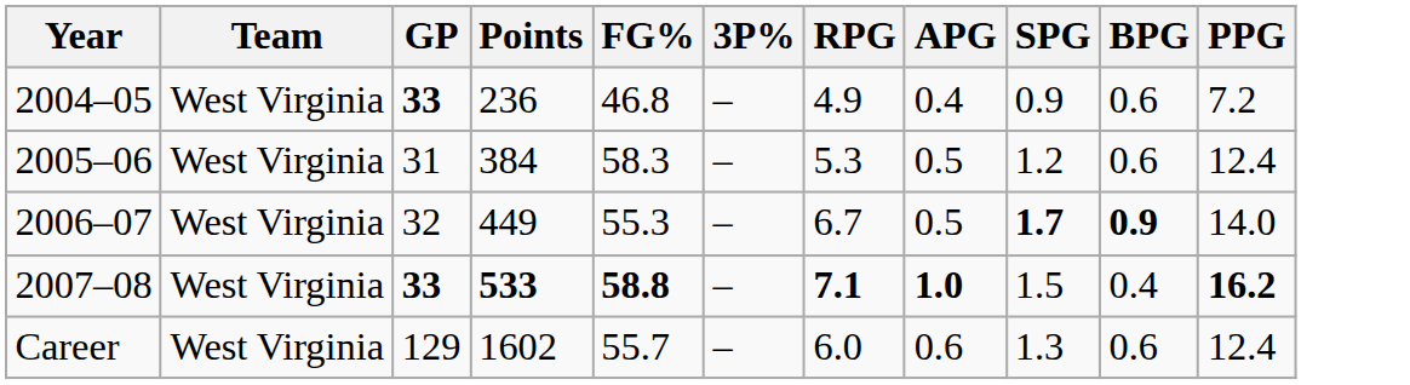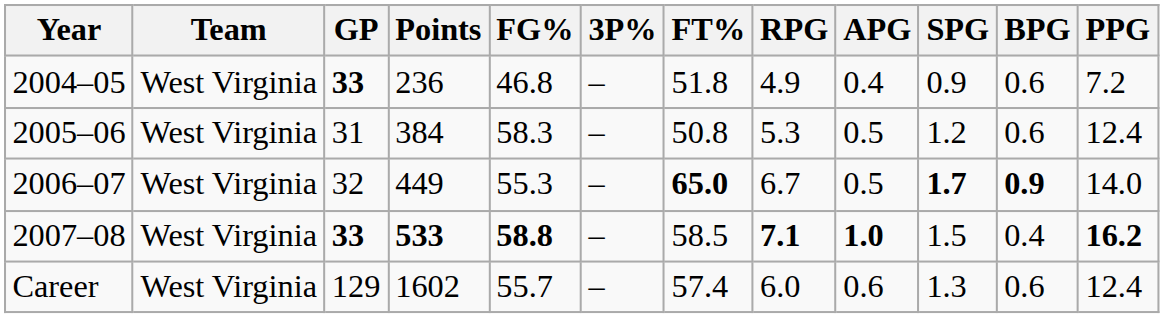 <table class="wikitable">
 <tr>
 <th>Year</th>
 <th>Team</th>
 <th>GP</th>
 <th>Points</th>
 <th>FG%</th>
 <th>3P%</th>
+<th>FT%</th>
 <th>RPG</th>
 <th>APG</th>
 <th>SPG</th>
 <th>BPG</th>
 <th>PPG</th>
 </tr>
 <tr>
 <td>2004–05</td>
 <td>West Virginia</td>
 <td><strong>33</strong></td>
 <td>236</td>
 <td>46.8</td>
 <td>–</td>
+<td>51.8</td>
 <td>4.9</td>
 <td>0.4</td>
 <td>0.9</td>
 <td>0.6</td>
 <td>7.2</td>
 </tr>
 <tr>
 <td>2005–06</td>
 <td>West Virginia</td>
 <td>31</td>
 <td>384</td>
 <td>58.3</td>
 <td>–</td>
+<td>50.8</td>
 <td>5.3</td>
 <td>0.5</td>
 <td>1.2</td>
 <td>0.6</td>
 <td>12.4</td>
 </tr>
 <tr>
 <td>2006–07</td>
 <td>West Virginia</td>
 <td>32</td>
 <td>449</td>
 <td>55.3</td>
 <td>–</td>
+<td><strong>65.0</strong></td>
 <td>6.7</td>
 <td>0.5</td>
 <td><strong>1.7</strong></td>
 <td><strong>0.9</strong></td>
 <td>14.0</td>
 </tr>
 <tr>
 <td>2007–08</td>
 <td>West Virginia</td>
 <td><strong>33</strong></td>
 <td><strong>533</strong></td>
 <td><strong>58.8</strong></td>
 <td>–</td>
+<td>58.5</td>
 <td><strong>7.1</strong></td>
 <td><strong>1.0</strong></td>
 <td>1.5</td>
 <td>0.4</td>
 <td><strong>16.2</strong></td>
 </tr>
 <tr>
 <td>Career</td>
 <td>West Virginia</td>
 <td>129</td>
 <td>1602</td>
 <td>55.7</td>
 <td>–</td>
+<td>57.4</td>
 <td>6.0</td>
 <td>0.6</td>
 <td>1.3</td>
 <td>0.6</td>
 <td>12.4</td>
 </tr>
 </table>
